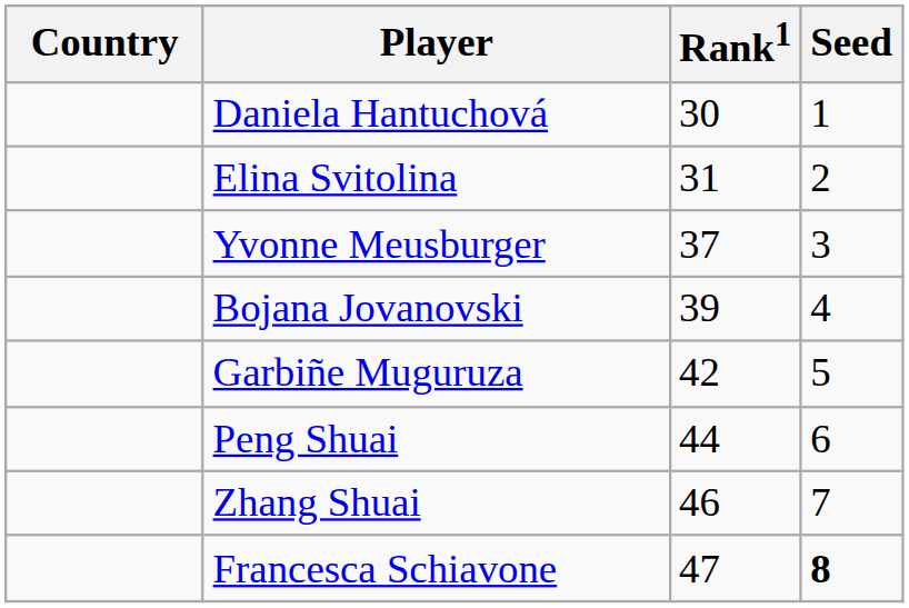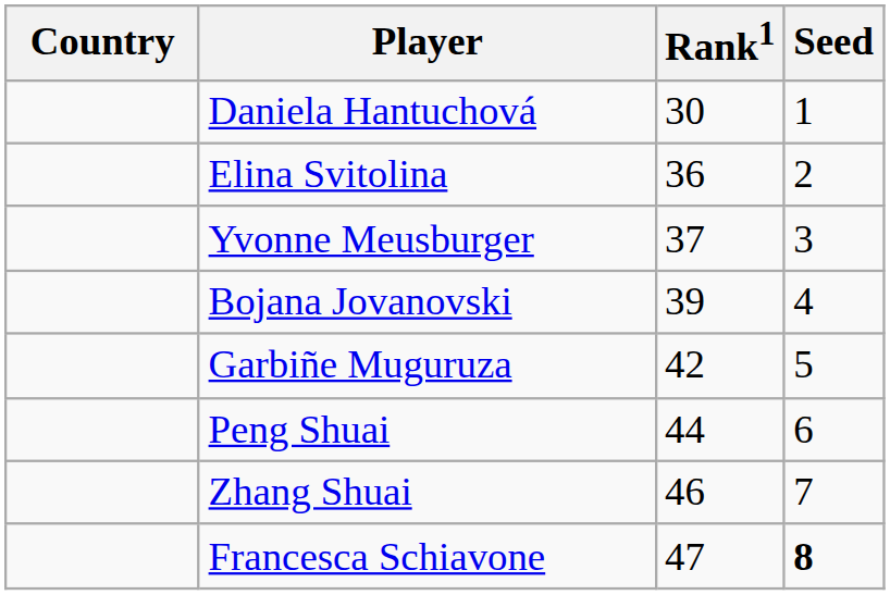 <table class="sortable wikitable">
 <tr>
 <th width="70">Country</th>
 <th width="175">Player</th>
 <th>Rank<sup>1</sup></th>
 <th>Seed</th>
 </tr>
 <tr>
 <td></td>
 <td><a href='#'>Daniela Hantuchová</a></td>
 <td>30</td>
 <td>1</td>
 </tr>
 <tr>
 <td></td>
 <td><a href='#'>Elina Svitolina</a></td>
-<td>31</td>
+<td>36</td>
 <td>2</td>
 </tr>
 <tr>
 <td></td>
 <td><a href='#'>Yvonne Meusburger</a></td>
 <td>37</td>
 <td>3</td>
 </tr>
 <tr>
 <td></td>
 <td><a href='#'>Bojana Jovanovski</a></td>
 <td>39</td>
 <td>4</td>
 </tr>
 <tr>
 <td></td>
 <td><a href='#'>Garbiñe Muguruza</a></td>
 <td>42</td>
 <td>5</td>
 </tr>
 <tr>
 <td></td>
 <td><a href='#'>Peng Shuai</a></td>
 <td>44</td>
 <td>6</td>
 </tr>
 <tr>
 <td></td>
 <td><a href='#'>Zhang Shuai</a></td>
 <td>46</td>
 <td>7</td>
 </tr>
 <tr>
 <td></td>
 <td><a href='#'>Francesca Schiavone</a></td>
 <td>47</td>
 <td><strong>8</strong></td>
 </tr>
 </table>
